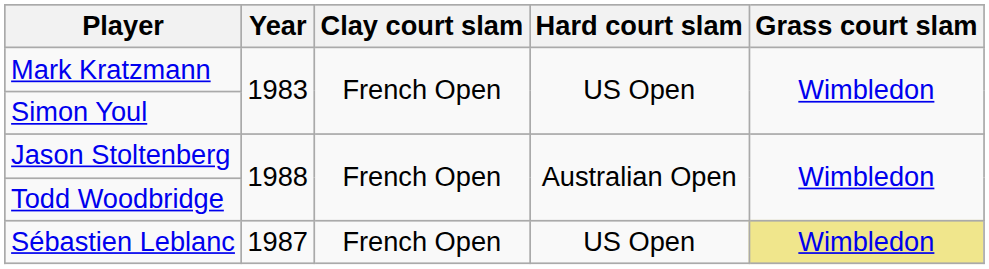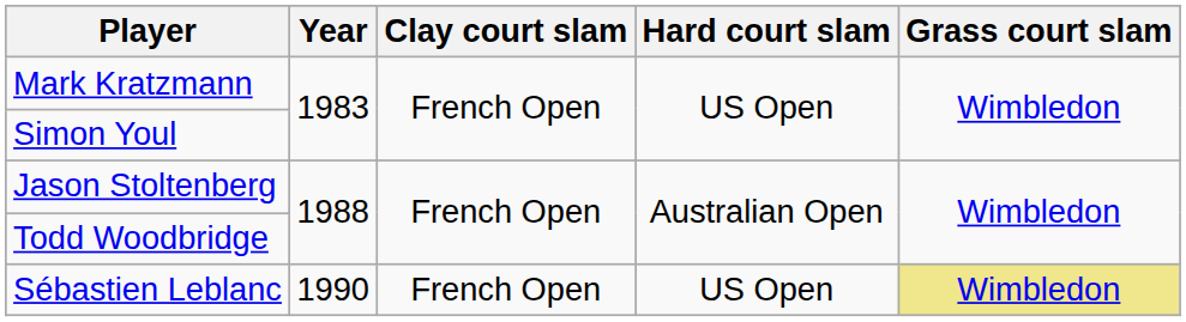 <table class="wikitable sortable" style="text-align:center;">
 <tr>
 <th>Player</th>
 <th>Year</th>
 <th>Clay court slam</th>
 <th>Hard court slam</th>
 <th>Grass court slam</th>
 </tr>
 <tr>
 <td align="left"> <a href='#'>Mark Kratzmann</a></td>
 <td rowspan="2">1983</td>
 <td rowspan="2">French Open</td>
 <td rowspan="2">US Open</td>
 <td rowspan="2"><a href='#'>Wimbledon</a></td>
 </tr>
 <tr>
 <td align="left"> <a href='#'>Simon Youl</a></td>
 </tr>
 <tr>
 <td align="left"> <a href='#'>Jason Stoltenberg</a></td>
 <td rowspan="2">1988</td>
 <td rowspan="2">French Open</td>
 <td rowspan="2">Australian Open</td>
 <td rowspan="2"><a href='#'>Wimbledon</a></td>
 </tr>
 <tr>
 <td align="left"> <a href='#'>Todd Woodbridge</a></td>
 </tr>
 <tr>
 <td align="left"> <a href='#'>Sébastien Leblanc</a></td>
-<td>1987</td>
+<td>1990</td>
 <td>French Open</td>
 <td>US Open</td>
 <td style="background: khaki;"><a href='#'>Wimbledon</a></td>
 </tr>
 </table>
